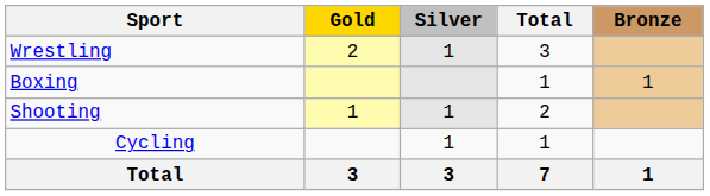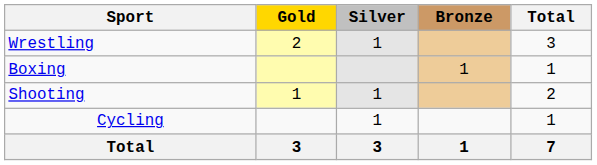 <table class="wikitable sortable" style="text-align:center;">
 <tr>
 <th width=200>Sport</th>
 <td bgcolor=gold width=60><strong>Gold</strong></td>
 <td bgcolor=silver width=60><strong>Silver</strong></td>
+<td bgcolor=#cc9966 width=70><strong>Bronze</strong></td>
 <th width=60>Total</th>
-<td bgcolor=#cc9966 width=70><strong>Bronze</strong></td>
 </tr>
 <tr>
 <td align=left><a href='#'>Wrestling</a></td>
 <td bgcolor=#fffcaf>2</td>
 <td bgcolor=#e5e5e5>1</td>
+<td bgcolor="#eecc99"></td>
 <td>3</td>
-<td bgcolor="#eecc99"></td>
 </tr>
 <tr>
 <td align=left><a href='#'>Boxing</a></td>
 <td bgcolor=#fffcaf></td>
 <td bgcolor=#e5e5e5></td>
+<td bgcolor=#eecc99>1</td>
 <td>1</td>
-<td bgcolor=#eecc99>1</td>
 </tr>
 <tr>
 <td align=left><a href='#'>Shooting</a></td>
 <td bgcolor=#fffcaf>1</td>
 <td bgcolor="#e5e5e5">1</td>
+<td bgcolor="#eecc99"></td>
 <td>2</td>
-<td bgcolor="#eecc99"></td>
 </tr>
 <tr>
 <td><a href='#'>Cycling</a></td>
 <td></td>
 <td>1</td>
+<td></td>
 <td>1</td>
-<td></td>
 </tr>
 <tr>
 <th>Total</th>
 <th>3</th>
 <th>3</th>
+<th>1</th>
 <th>7</th>
-<th>1</th>
 </tr>
 </table>
